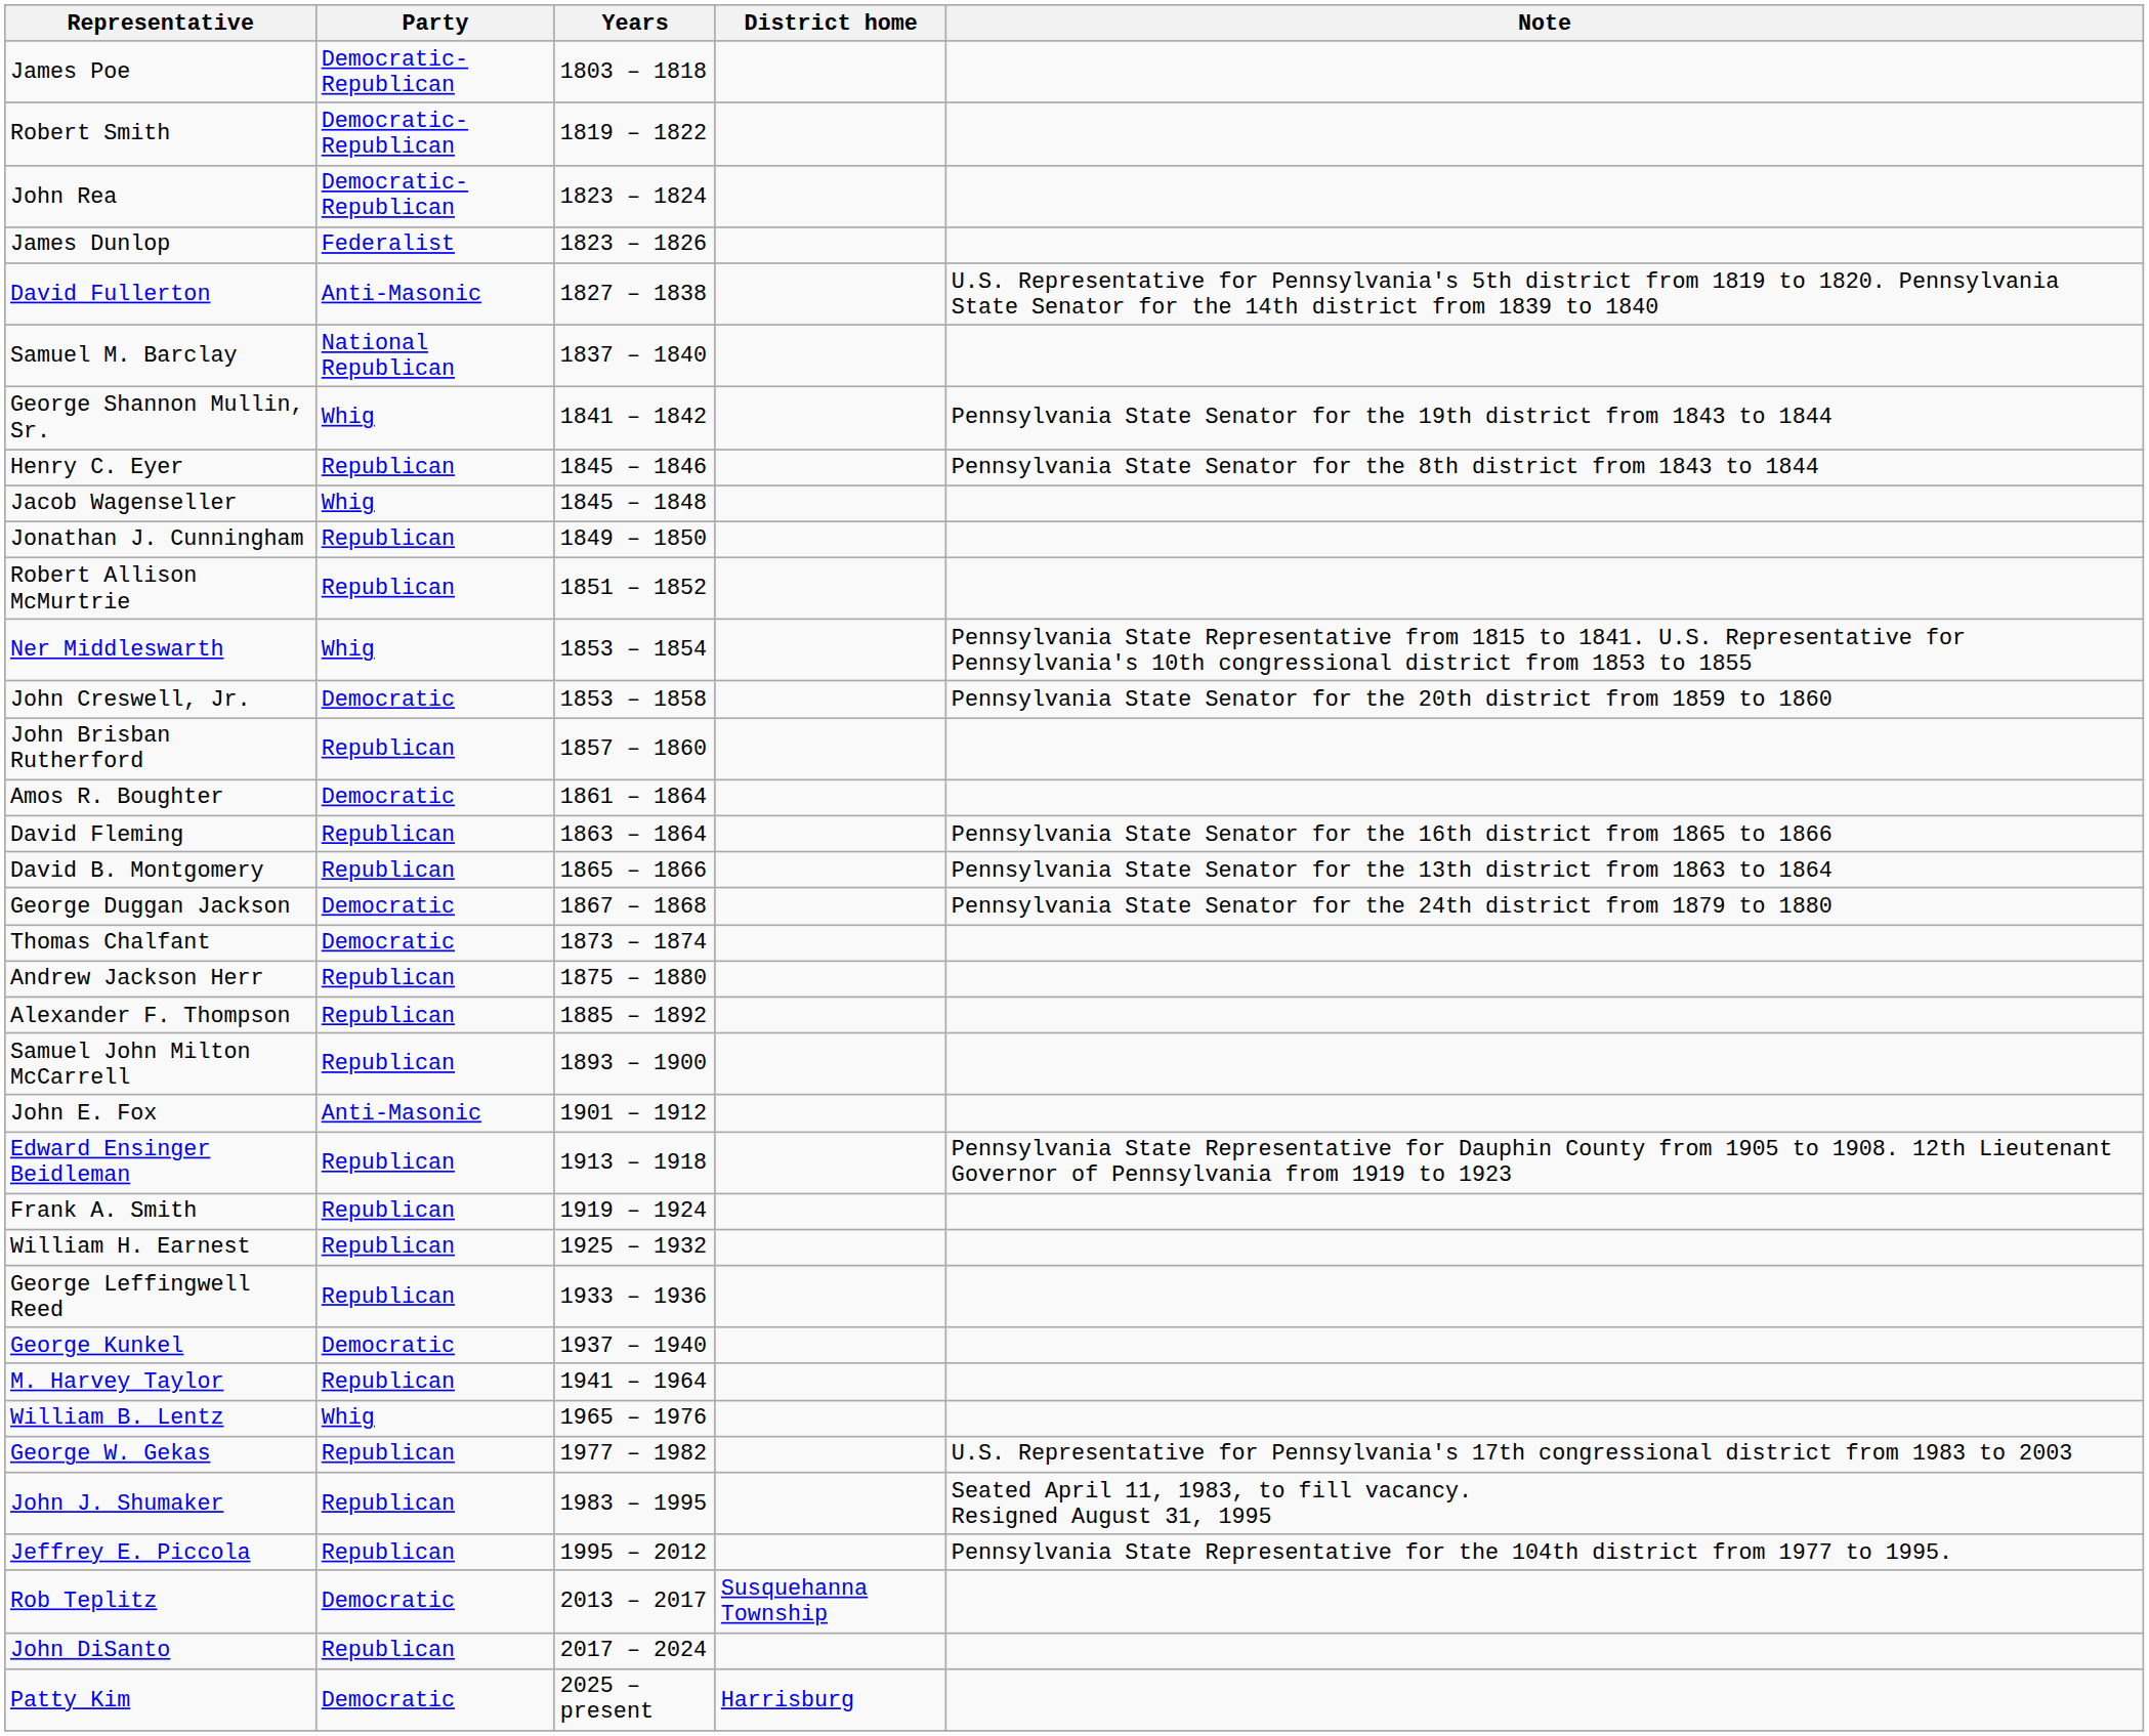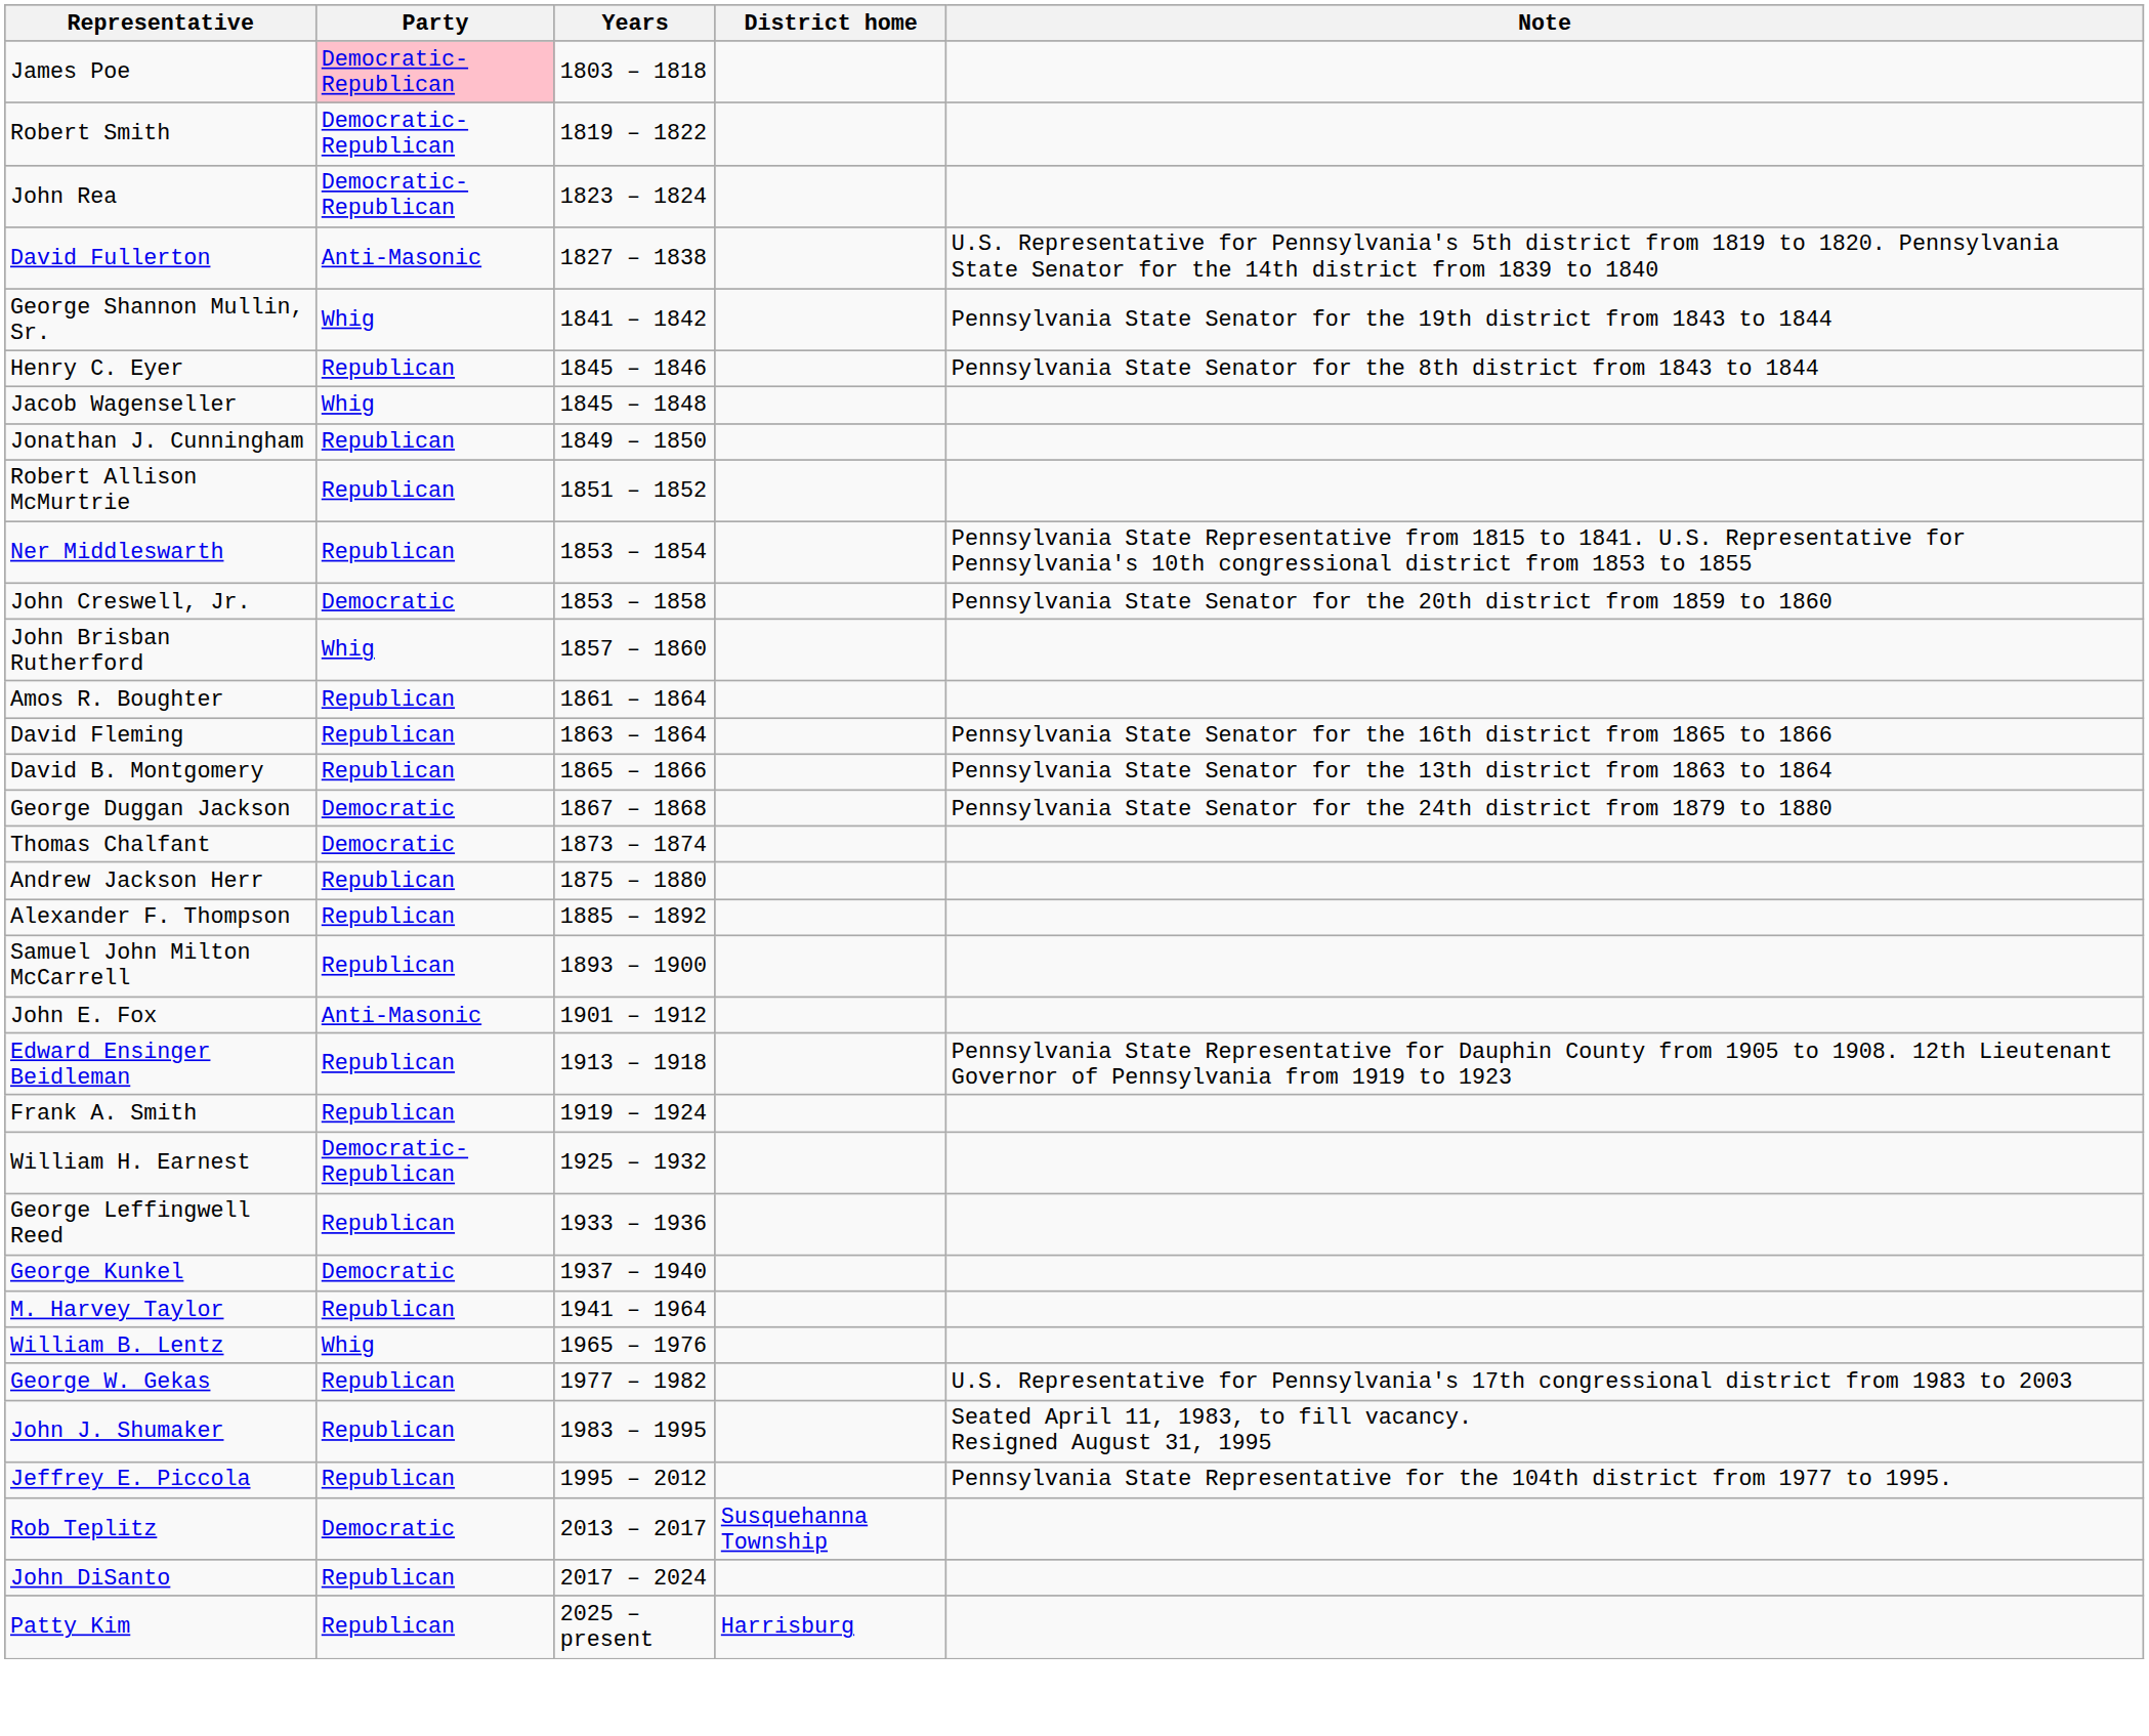 <table class=wikitable>
 <tr valign=bottom>
 <th>Representative</th>
 <th>Party</th>
 <th>Years</th>
 <th>District home</th>
 <th>Note</th>
 </tr>
 <tr>
 <td>James Poe</td>
-<td><a href='#'>Democratic-Republican</a></td>
+<td style="background: pink;"><a href='#'>Democratic-Republican</a></td>
 <td>1803 – 1818</td>
 <td></td>
 <td></td>
 </tr>
 <tr>
 <td>Robert Smith</td>
 <td><a href='#'>Democratic-Republican</a></td>
 <td>1819 – 1822</td>
 <td></td>
 <td></td>
 </tr>
 <tr>
 <td>John Rea</td>
 <td><a href='#'>Democratic-Republican</a></td>
 <td>1823 – 1824</td>
 <td></td>
 <td></td>
 </tr>
 <tr>
-<td>James Dunlop</td>
-<td><a href='#'>Federalist</a></td>
-<td>1823 – 1826</td>
-<td></td>
-<td></td>
-</tr>
-<tr>
 <td><a href='#'>David Fullerton</a></td>
 <td><a href='#'>Anti-Masonic</a></td>
 <td>1827 – 1838</td>
 <td></td>
 <td>U.S. Representative for Pennsylvania's 5th district from 1819 to 1820.  Pennsylvania State Senator for the 14th district from 1839 to 1840</td>
-</tr>
-<tr>
-<td>Samuel M. Barclay</td>
-<td><a href='#'>National Republican</a></td>
-<td>1837 – 1840</td>
-<td></td>
-<td></td>
 </tr>
 <tr>
 <td>George Shannon Mullin, Sr.</td>
 <td><a href='#'>Whig</a></td>
 <td>1841 – 1842</td>
 <td></td>
 <td>Pennsylvania State Senator for the 19th district from 1843 to 1844</td>
 </tr>
 <tr>
 <td>Henry C. Eyer</td>
 <td><a href='#'>Republican</a></td>
 <td>1845 – 1846</td>
 <td></td>
 <td>Pennsylvania State Senator for the 8th district from 1843 to 1844</td>
 </tr>
 <tr>
 <td>Jacob Wagenseller</td>
 <td><a href='#'>Whig</a></td>
 <td>1845 – 1848</td>
 <td></td>
 <td></td>
 </tr>
 <tr>
 <td>Jonathan J. Cunningham</td>
 <td><a href='#'>Republican</a></td>
 <td>1849 – 1850</td>
 <td></td>
 <td></td>
 </tr>
 <tr>
 <td>Robert Allison McMurtrie</td>
 <td><a href='#'>Republican</a></td>
 <td>1851 – 1852</td>
 <td></td>
 <td></td>
 </tr>
 <tr>
 <td><a href='#'>Ner Middleswarth</a></td>
-<td><a href='#'>Whig</a></td>
+<td><a href='#'>Republican</a></td>
 <td>1853 – 1854</td>
 <td></td>
 <td>Pennsylvania State Representative from 1815 to 1841.  U.S. Representative for Pennsylvania's 10th congressional district from 1853 to 1855</td>
 </tr>
 <tr>
 <td>John Creswell, Jr.</td>
 <td><a href='#'>Democratic</a></td>
 <td>1853 – 1858</td>
 <td></td>
 <td>Pennsylvania State Senator for the 20th district from 1859 to 1860</td>
 </tr>
 <tr>
 <td>John Brisban Rutherford</td>
-<td><a href='#'>Republican</a></td>
+<td><a href='#'>Whig</a></td>
 <td>1857 – 1860</td>
 <td></td>
 <td></td>
 </tr>
 <tr>
 <td>Amos R. Boughter</td>
-<td><a href='#'>Democratic</a></td>
+<td><a href='#'>Republican</a></td>
 <td>1861 – 1864</td>
 <td></td>
 <td></td>
 </tr>
 <tr>
 <td>David Fleming</td>
 <td><a href='#'>Republican</a></td>
 <td>1863 – 1864</td>
 <td></td>
 <td>Pennsylvania State Senator for the 16th district from 1865 to 1866</td>
 </tr>
 <tr>
 <td>David B. Montgomery</td>
 <td><a href='#'>Republican</a></td>
 <td>1865 – 1866</td>
 <td></td>
 <td>Pennsylvania State Senator for the 13th district from 1863 to 1864</td>
 </tr>
 <tr>
 <td>George Duggan Jackson</td>
 <td><a href='#'>Democratic</a></td>
 <td>1867 – 1868</td>
 <td></td>
 <td>Pennsylvania State Senator for the 24th district from 1879 to 1880</td>
 </tr>
 <tr>
 <td>Thomas Chalfant</td>
 <td><a href='#'>Democratic</a></td>
 <td>1873 – 1874</td>
 <td></td>
 <td></td>
 </tr>
 <tr>
 <td>Andrew Jackson Herr</td>
 <td><a href='#'>Republican</a></td>
 <td>1875 – 1880</td>
 <td></td>
 <td></td>
 </tr>
 <tr>
 <td>Alexander F. Thompson</td>
 <td><a href='#'>Republican</a></td>
 <td>1885 – 1892</td>
 <td></td>
 <td></td>
 </tr>
 <tr>
 <td>Samuel John Milton McCarrell</td>
 <td><a href='#'>Republican</a></td>
 <td>1893 – 1900</td>
 <td></td>
 <td></td>
 </tr>
 <tr>
 <td>John E. Fox</td>
 <td><a href='#'>Anti-Masonic</a></td>
 <td>1901 – 1912</td>
 <td></td>
 <td></td>
 </tr>
 <tr>
 <td><a href='#'>Edward Ensinger Beidleman</a></td>
 <td><a href='#'>Republican</a></td>
 <td>1913 – 1918</td>
 <td></td>
 <td>Pennsylvania State Representative for Dauphin County from 1905 to 1908.  12th Lieutenant Governor of Pennsylvania from 1919 to 1923</td>
 </tr>
 <tr>
 <td>Frank A. Smith</td>
 <td><a href='#'>Republican</a></td>
 <td>1919 – 1924</td>
 <td></td>
 <td></td>
 </tr>
 <tr>
 <td>William H. Earnest</td>
-<td><a href='#'>Republican</a></td>
+<td><a href='#'>Democratic-Republican</a></td>
 <td>1925 – 1932</td>
 <td></td>
 <td></td>
 </tr>
 <tr>
 <td>George Leffingwell Reed</td>
 <td><a href='#'>Republican</a></td>
 <td>1933 – 1936</td>
 <td></td>
 <td></td>
 </tr>
 <tr>
 <td><a href='#'>George Kunkel</a></td>
 <td><a href='#'>Democratic</a></td>
 <td>1937 – 1940</td>
 <td></td>
 <td></td>
 </tr>
 <tr>
 <td><a href='#'>M. Harvey Taylor</a></td>
 <td><a href='#'>Republican</a></td>
 <td>1941 – 1964</td>
 <td></td>
 <td></td>
 </tr>
 <tr>
 <td><a href='#'>William B. Lentz</a></td>
 <td><a href='#'>Whig</a></td>
 <td>1965 – 1976</td>
 <td></td>
 <td></td>
 </tr>
 <tr>
 <td><a href='#'>George W. Gekas</a></td>
 <td><a href='#'>Republican</a></td>
 <td>1977 – 1982</td>
 <td></td>
 <td>U.S. Representative for Pennsylvania's 17th congressional district from 1983 to 2003</td>
 </tr>
 <tr>
 <td><a href='#'>John J. Shumaker</a></td>
 <td><a href='#'>Republican</a></td>
 <td>1983 – 1995</td>
 <td></td>
 <td>Seated April 11, 1983, to fill vacancy.<br>Resigned August 31, 1995</td>
 </tr>
 <tr>
 <td><a href='#'>Jeffrey E. Piccola</a></td>
 <td><a href='#'>Republican</a></td>
 <td>1995 – 2012</td>
 <td></td>
 <td>Pennsylvania State Representative for the 104th district from 1977 to 1995.</td>
 </tr>
 <tr>
 <td><a href='#'>Rob Teplitz</a></td>
 <td><a href='#'>Democratic</a></td>
 <td>2013 – 2017</td>
 <td><a href='#'>Susquehanna Township</a></td>
 <td></td>
 </tr>
 <tr>
 <td><a href='#'>John DiSanto</a></td>
 <td><a href='#'>Republican</a></td>
 <td>2017 – 2024</td>
 <td></td>
 <td></td>
 </tr>
 <tr>
 <td><a href='#'>Patty Kim</a></td>
-<td><a href='#'>Democratic</a></td>
+<td><a href='#'>Republican</a></td>
 <td>2025 – present</td>
 <td><a href='#'>Harrisburg</a></td>
 <td></td>
 </tr>
 </table>
